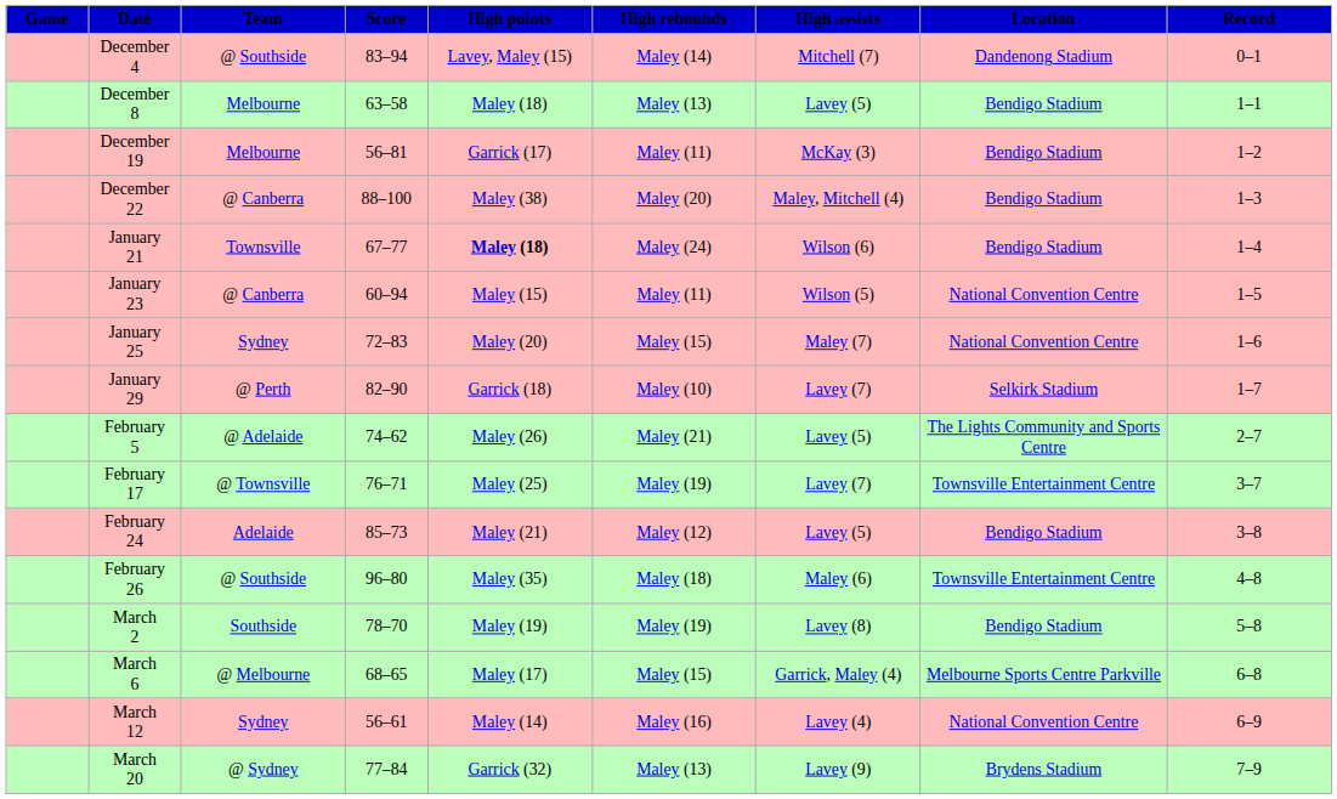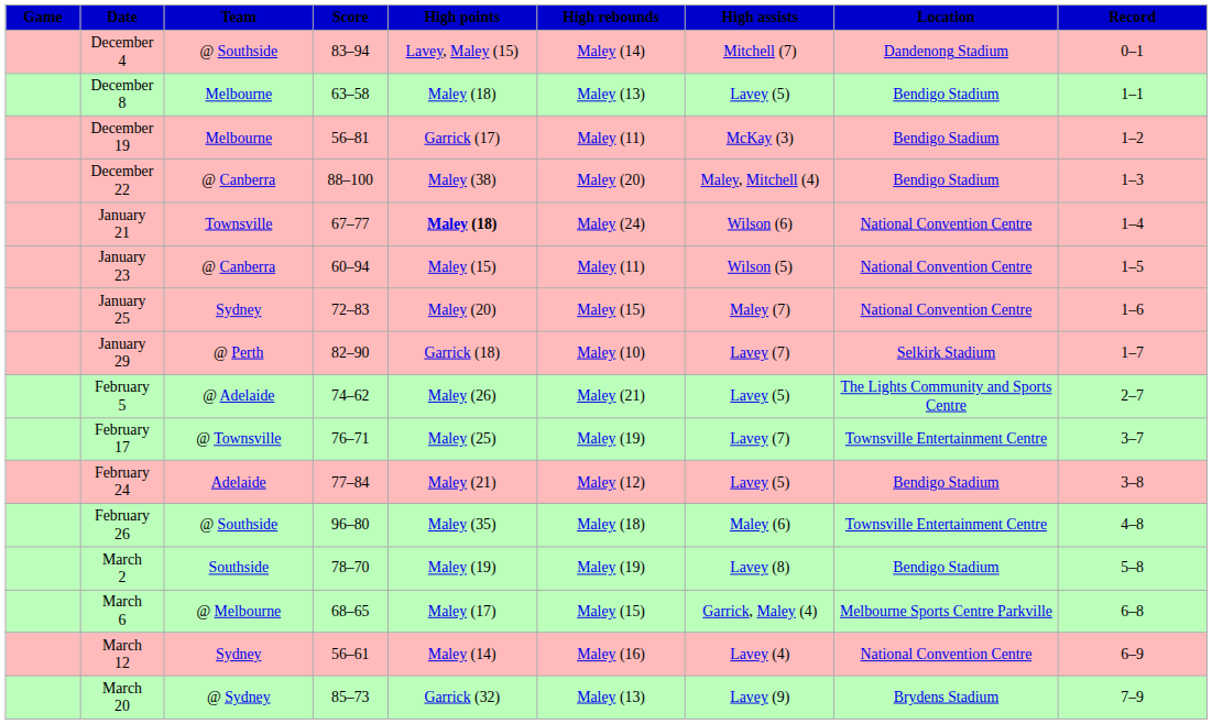 <table class="wikitable" style="font-size:90%; text-align: center; width: 90%; margin:1em auto;">
 <tr>
 <th style="background:#0000CD; width: 5%;"><span>Game</span></th>
 <th style="background:#0000CD; width: 5%;"><span>Date</span></th>
 <th style="background:#0000CD; width: 10%;"><span>Team</span></th>
 <th style="background:#0000CD; width: 5%;"><span>Score</span></th>
 <th style="background:#0000CD; width: 10%;"><span>High points</span></th>
 <th style="background:#0000CD; width: 10%;"><span>High rebounds</span></th>
 <th style="background:#0000CD; width: 10%;"><span>High assists</span></th>
 <th style="background:#0000CD; width: 15%;"><span>Location</span></th>
 <th style="background:#0000CD; width: 10%;"><span>Record</span></th>
 </tr>
 <tr style= "background:#fbb;">
 <td></td>
 <td>December <br> 4</td>
 <td>@ <a href='#'>Southside</a></td>
 <td>83–94</td>
 <td><a href='#'>Lavey</a>, <a href='#'>Maley</a> (15)</td>
 <td><a href='#'>Maley</a> (14)</td>
 <td><a href='#'>Mitchell</a> (7)</td>
 <td><a href='#'>Dandenong Stadium</a></td>
 <td>0–1</td>
 </tr>
 <tr style= "background:#bfb;">
 <td></td>
 <td>December <br> 8</td>
 <td><a href='#'>Melbourne</a></td>
 <td>63–58</td>
 <td><a href='#'>Maley</a> (18)</td>
 <td><a href='#'>Maley</a> (13)</td>
 <td><a href='#'>Lavey</a> (5)</td>
 <td><a href='#'>Bendigo Stadium</a></td>
 <td>1–1</td>
 </tr>
 <tr style= "background:#fbb;">
 <td></td>
 <td>December <br> 19</td>
 <td><a href='#'>Melbourne</a></td>
 <td>56–81</td>
 <td><a href='#'>Garrick</a> (17)</td>
 <td><a href='#'>Maley</a> (11)</td>
 <td><a href='#'>McKay</a> (3)</td>
 <td><a href='#'>Bendigo Stadium</a></td>
 <td>1–2</td>
 </tr>
 <tr style= "background:#fbb;">
 <td></td>
 <td>December <br> 22</td>
 <td>@ <a href='#'>Canberra</a></td>
 <td>88–100</td>
 <td><a href='#'>Maley</a> (38)</td>
 <td><a href='#'>Maley</a> (20)</td>
 <td><a href='#'>Maley</a>, <a href='#'>Mitchell</a> (4)</td>
 <td><a href='#'>Bendigo Stadium</a></td>
 <td>1–3</td>
 </tr>
 <tr style= "background:#fbb;">
 <td></td>
 <td>January <br> 21</td>
 <td><a href='#'>Townsville</a></td>
 <td>67–77</td>
 <td><strong><a href='#'>Maley</a> (18)</strong></td>
 <td><a href='#'>Maley</a> (24)</td>
 <td><a href='#'>Wilson</a> (6)</td>
-<td><a href='#'>Bendigo Stadium</a></td>
+<td><a href='#'>National Convention Centre</a></td>
 <td>1–4</td>
 </tr>
 <tr style= "background:#fbb;">
 <td></td>
 <td>January <br> 23</td>
 <td>@ <a href='#'>Canberra</a></td>
 <td>60–94</td>
 <td><a href='#'>Maley</a> (15)</td>
 <td><a href='#'>Maley</a> (11)</td>
 <td><a href='#'>Wilson</a> (5)</td>
 <td><a href='#'>National Convention Centre</a></td>
 <td>1–5</td>
 </tr>
 <tr style= "background:#fbb;">
 <td></td>
 <td>January <br> 25</td>
 <td><a href='#'>Sydney</a></td>
 <td>72–83</td>
 <td><a href='#'>Maley</a> (20)</td>
 <td><a href='#'>Maley</a> (15)</td>
 <td><a href='#'>Maley</a> (7)</td>
 <td><a href='#'>National Convention Centre</a></td>
 <td>1–6</td>
 </tr>
 <tr style= "background:#fbb;">
 <td></td>
 <td>January <br> 29</td>
 <td>@ <a href='#'>Perth</a></td>
 <td>82–90</td>
 <td><a href='#'>Garrick</a> (18)</td>
 <td><a href='#'>Maley</a> (10)</td>
 <td><a href='#'>Lavey</a> (7)</td>
 <td><a href='#'>Selkirk Stadium</a></td>
 <td>1–7</td>
 </tr>
 <tr style= "background:#bfb;">
 <td></td>
 <td>February <br> 5</td>
 <td>@ <a href='#'>Adelaide</a></td>
 <td>74–62</td>
 <td><a href='#'>Maley</a> (26)</td>
 <td><a href='#'>Maley</a> (21)</td>
 <td><a href='#'>Lavey</a> (5)</td>
 <td><a href='#'>The Lights Community and Sports Centre</a></td>
 <td>2–7</td>
 </tr>
 <tr style= "background:#bfb;">
 <td></td>
 <td>February <br> 17</td>
 <td>@ <a href='#'>Townsville</a></td>
 <td>76–71</td>
 <td><a href='#'>Maley</a> (25)</td>
 <td><a href='#'>Maley</a> (19)</td>
 <td><a href='#'>Lavey</a> (7)</td>
 <td><a href='#'>Townsville Entertainment Centre</a></td>
 <td>3–7</td>
 </tr>
 <tr style= "background:#fbb;">
 <td></td>
 <td>February <br> 24</td>
 <td><a href='#'>Adelaide</a></td>
-<td>85–73</td>
+<td>77–84</td>
 <td><a href='#'>Maley</a> (21)</td>
 <td><a href='#'>Maley</a> (12)</td>
 <td><a href='#'>Lavey</a> (5)</td>
 <td><a href='#'>Bendigo Stadium</a></td>
 <td>3–8</td>
 </tr>
 <tr style= "background:#bfb;">
 <td></td>
 <td>February <br> 26</td>
 <td>@ <a href='#'>Southside</a></td>
 <td>96–80</td>
 <td><a href='#'>Maley</a> (35)</td>
 <td><a href='#'>Maley</a> (18)</td>
 <td><a href='#'>Maley</a> (6)</td>
 <td><a href='#'>Townsville Entertainment Centre</a></td>
 <td>4–8</td>
 </tr>
 <tr style= "background:#bfb;">
 <td></td>
 <td>March <br> 2</td>
 <td><a href='#'>Southside</a></td>
 <td>78–70</td>
 <td><a href='#'>Maley</a> (19)</td>
 <td><a href='#'>Maley</a> (19)</td>
 <td><a href='#'>Lavey</a> (8)</td>
 <td><a href='#'>Bendigo Stadium</a></td>
 <td>5–8</td>
 </tr>
 <tr style= "background:#bfb;">
 <td></td>
 <td>March <br> 6</td>
 <td>@ <a href='#'>Melbourne</a></td>
 <td>68–65</td>
 <td><a href='#'>Maley</a> (17)</td>
 <td><a href='#'>Maley</a> (15)</td>
 <td><a href='#'>Garrick</a>, <a href='#'>Maley</a> (4)</td>
 <td><a href='#'>Melbourne Sports Centre Parkville</a></td>
 <td>6–8</td>
 </tr>
 <tr style= "background:#fbb;">
 <td></td>
 <td>March <br> 12</td>
 <td><a href='#'>Sydney</a></td>
 <td>56–61</td>
 <td><a href='#'>Maley</a> (14)</td>
 <td><a href='#'>Maley</a> (16)</td>
 <td><a href='#'>Lavey</a> (4)</td>
 <td><a href='#'>National Convention Centre</a></td>
 <td>6–9</td>
 </tr>
 <tr style= "background:#bfb;">
 <td></td>
 <td>March <br> 20</td>
 <td>@ <a href='#'>Sydney</a></td>
-<td>77–84</td>
+<td>85–73</td>
 <td><a href='#'>Garrick</a> (32)</td>
 <td><a href='#'>Maley</a> (13)</td>
 <td><a href='#'>Lavey</a> (9)</td>
 <td><a href='#'>Brydens Stadium</a></td>
 <td>7–9</td>
 </tr>
 </table>
